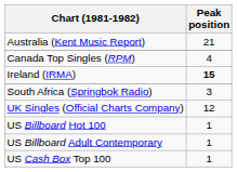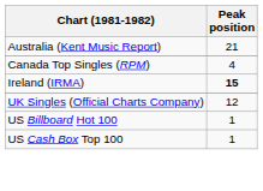 <table class="wikitable sortable">
 <tr>
 <th>Chart (1981-1982)</th>
 <th>Peak<br>position</th>
 </tr>
 <tr>
 <td>Australia (<a href='#'>Kent Music Report</a>)</td>
 <td style="text-align:center;">21</td>
 </tr>
 <tr>
 </tr>
 <tr>
 <td>Canada Top Singles (<em><a href='#'>RPM</a></em>)</td>
 <td align="center">4</td>
 </tr>
 <tr>
 <td>Ireland (<a href='#'>IRMA</a>)</td>
 <td align="center"><strong>15</strong></td>
 </tr>
 <tr>
 </tr>
 <tr>
 </tr>
 <tr>
-<td>South Africa (<a href='#'>Springbok Radio</a>)</td>
-<td align="center">3</td>
-</tr>
-<tr>
 <td><a href='#'>UK Singles</a> (<a href='#'>Official Charts Company</a>)</td>
 <td align="center">12</td>
 </tr>
 <tr>
 <td>US <em><a href='#'>Billboard</a></em> <a href='#'>Hot 100</a></td>
 <td align="center">1</td>
 </tr>
 <tr>
-<td>US <em>Billboard</em> <a href='#'>Adult Contemporary</a></td>
-<td align="center">1</td>
-</tr>
-<tr>
 <td>US <a href='#'><em>Cash Box</em></a> Top 100</td>
 <td align="center">1</td>
 </tr>
 </table>
